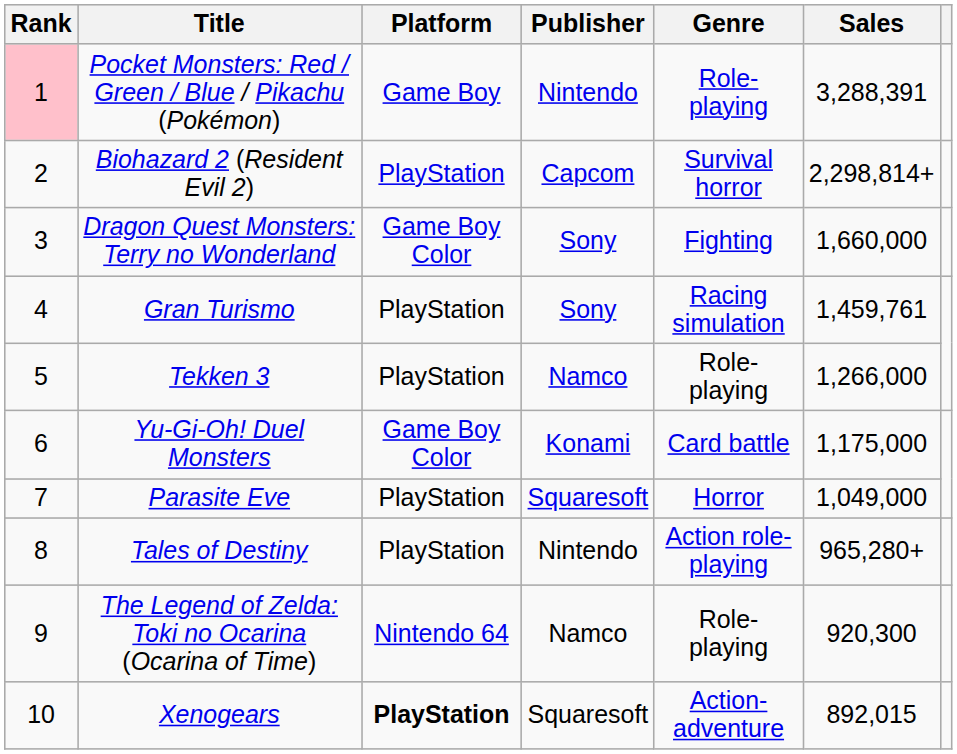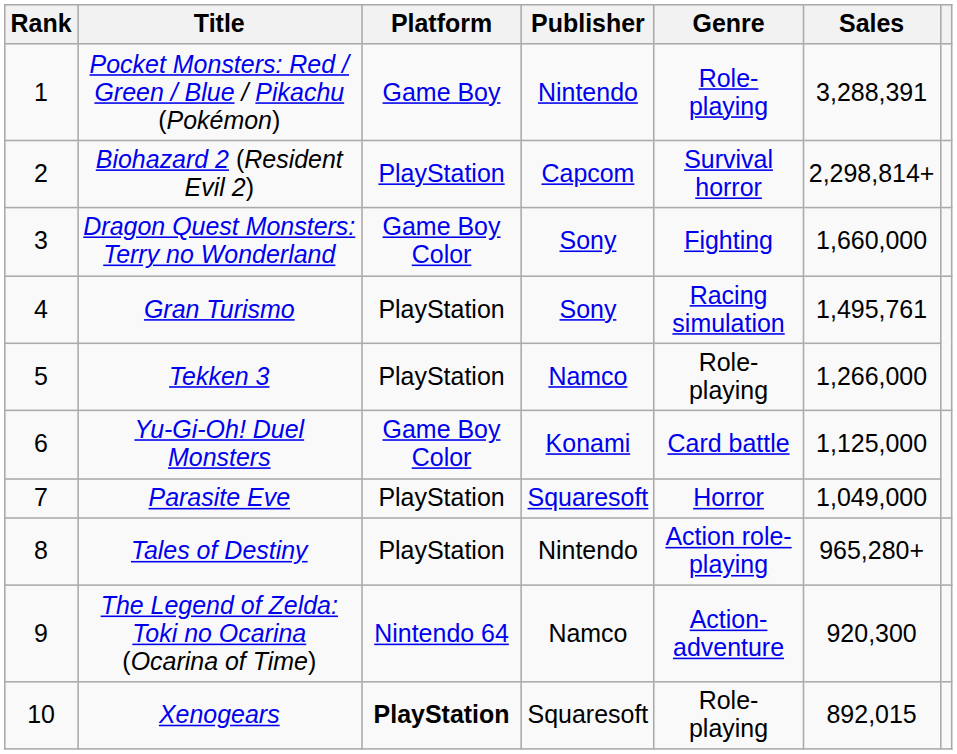 <table class="wikitable sortable" style="text-align:center">
 <tr>
 <th>Rank</th>
 <th>Title</th>
 <th>Platform</th>
 <th>Publisher</th>
 <th>Genre</th>
 <th>Sales</th>
 <th class="unsortable"></th>
 </tr>
 <tr>
-<td style="background: pink;">1</td>
+<td>1</td>
 <td><em><a href='#'>Pocket Monsters: Red / Green / Blue</a> / <a href='#'>Pikachu</a></em> (<em>Pokémon</em>)</td>
 <td><a href='#'>Game Boy</a></td>
 <td><a href='#'>Nintendo</a></td>
 <td><a href='#'>Role-playing</a></td>
 <td>3,288,391</td>
 <td></td>
 </tr>
 <tr>
 <td>2</td>
 <td><em><a href='#'>Biohazard 2</a></em> (<em>Resident Evil 2</em>)</td>
 <td><a href='#'>PlayStation</a></td>
 <td><a href='#'>Capcom</a></td>
 <td><a href='#'>Survival horror</a></td>
 <td>2,298,814+</td>
 <td></td>
 </tr>
 <tr>
 <td>3</td>
 <td><em><a href='#'>Dragon Quest Monsters: Terry no Wonderland</a></em></td>
 <td><a href='#'>Game Boy Color</a></td>
 <td><a href='#'>Sony</a></td>
 <td><a href='#'>Fighting</a></td>
 <td>1,660,000</td>
 <td></td>
 </tr>
 <tr>
 <td>4</td>
 <td><em><a href='#'>Gran Turismo</a></em></td>
 <td>PlayStation</td>
 <td><a href='#'>Sony</a></td>
 <td><a href='#'>Racing simulation</a></td>
-<td>1,459,761</td>
+<td>1,495,761</td>
 <td rowspan="2"></td>
 </tr>
 <tr>
 <td>5</td>
 <td><em><a href='#'>Tekken 3</a></em></td>
 <td>PlayStation</td>
 <td><a href='#'>Namco</a></td>
 <td>Role-playing</td>
 <td>1,266,000</td>
 </tr>
 <tr>
 <td>6</td>
 <td><em><a href='#'>Yu-Gi-Oh! Duel Monsters</a></em></td>
 <td><a href='#'>Game Boy Color</a></td>
 <td><a href='#'>Konami</a></td>
 <td><a href='#'>Card battle</a></td>
-<td>1,175,000</td>
+<td>1,125,000</td>
 <td rowspan="2"></td>
 </tr>
 <tr>
 <td>7</td>
 <td><em><a href='#'>Parasite Eve</a></em></td>
 <td>PlayStation</td>
 <td><a href='#'>Squaresoft</a></td>
 <td><a href='#'>Horror</a></td>
 <td>1,049,000</td>
 </tr>
 <tr>
 <td>8</td>
 <td><em><a href='#'>Tales of Destiny</a></em></td>
 <td>PlayStation</td>
 <td>Nintendo</td>
 <td><a href='#'>Action role-playing</a></td>
 <td>965,280+</td>
 <td></td>
 </tr>
 <tr>
 <td>9</td>
 <td><em><a href='#'>The Legend of Zelda: Toki no Ocarina</a></em> (<em>Ocarina of Time</em>)</td>
 <td><a href='#'>Nintendo 64</a></td>
 <td>Namco</td>
-<td>Role-playing</td>
+<td><a href='#'>Action-adventure</a></td>
 <td>920,300</td>
 <td></td>
 </tr>
 <tr>
 <td>10</td>
 <td><em><a href='#'>Xenogears</a></em></td>
 <td><strong>PlayStation</strong></td>
 <td>Squaresoft</td>
-<td><a href='#'>Action-adventure</a></td>
+<td>Role-playing</td>
 <td>892,015</td>
 <td></td>
 </tr>
 </table>
